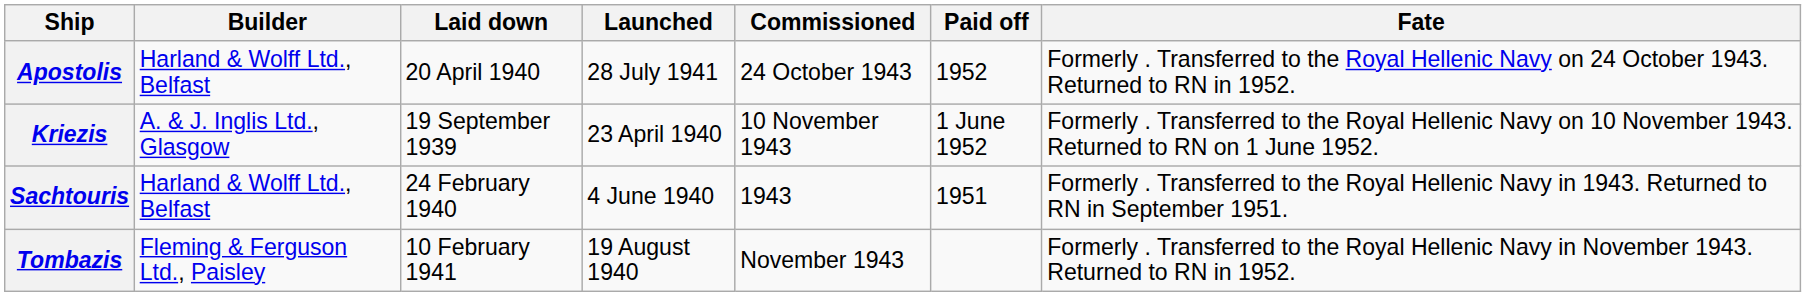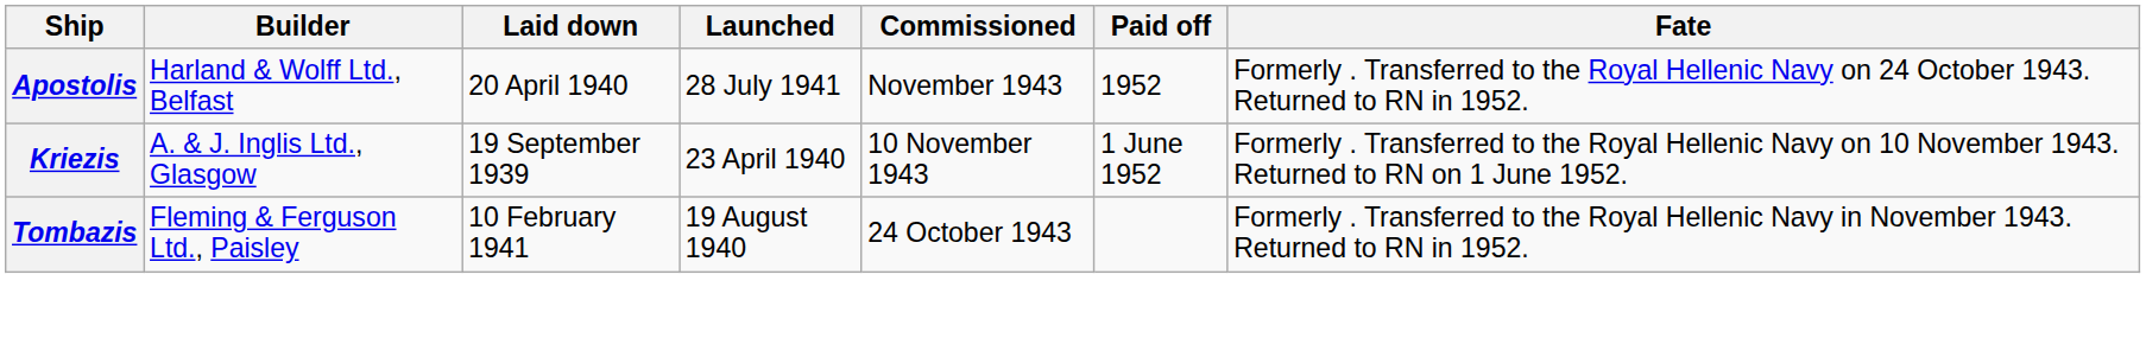 <table class="wikitable plainrowheaders">
 <tr>
 <th scope="col">Ship</th>
 <th scope="col">Builder</th>
 <th scope="col">Laid down</th>
 <th scope="col">Launched</th>
 <th scope="col">Commissioned</th>
 <th scope="col">Paid off</th>
 <th scope="col">Fate</th>
 </tr>
 <tr>
 <th scope="row"><a href='#'><em>Apostolis</em></a></th>
 <td><a href='#'>Harland & Wolff Ltd.</a>, <a href='#'>Belfast</a></td>
 <td>20 April 1940</td>
 <td>28 July 1941</td>
-<td>24 October 1943</td>
+<td>November 1943</td>
 <td>1952</td>
 <td>Formerly . Transferred to the <a href='#'>Royal Hellenic Navy</a> on 24 October 1943. Returned to RN in 1952.</td>
 </tr>
 <tr>
 <th scope="row"><a href='#'><em>Kriezis</em></a></th>
 <td><a href='#'>A. & J. Inglis Ltd.</a>, <a href='#'>Glasgow</a></td>
 <td>19 September 1939</td>
 <td>23 April 1940</td>
 <td>10 November 1943</td>
 <td>1 June 1952</td>
 <td>Formerly . Transferred to the Royal Hellenic Navy on 10 November 1943. Returned to RN on 1 June 1952.</td>
 </tr>
 <tr>
-<th scope="row"><a href='#'><em>Sachtouris</em></a></th>
-<td><a href='#'>Harland & Wolff Ltd.</a>, <a href='#'>Belfast</a></td>
-<td>24 February 1940</td>
-<td>4 June 1940</td>
-<td>1943</td>
-<td>1951</td>
-<td>Formerly . Transferred to the Royal Hellenic Navy in 1943. Returned to RN in September 1951.</td>
-</tr>
-<tr>
 <th scope="row"><a href='#'><em>Tombazis</em></a></th>
 <td><a href='#'>Fleming & Ferguson Ltd.</a>, <a href='#'>Paisley</a></td>
 <td>10 February 1941</td>
 <td>19 August 1940</td>
-<td>November 1943</td>
+<td>24 October 1943</td>
 <td></td>
 <td>Formerly . Transferred to the Royal Hellenic Navy in November 1943. Returned to RN in 1952.</td>
 </tr>
 </table>
